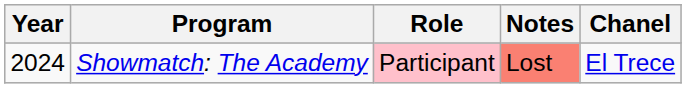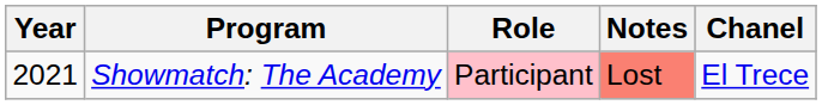 <table class="wikitable">
 <tr>
 <th>Year</th>
 <th>Program</th>
 <th>Role</th>
 <th>Notes</th>
 <th>Chanel</th>
 </tr>
 <tr>
-<td>2024</td>
+<td>2021</td>
 <td><em><a href='#'>Showmatch</a>: <a href='#'>The Academy</a></em></td>
 <td style="background: pink;">Participant</td>
 <td bgcolor="salmon">Lost</td>
 <td><a href='#'>El Trece</a></td>
 </tr>
 </table>
